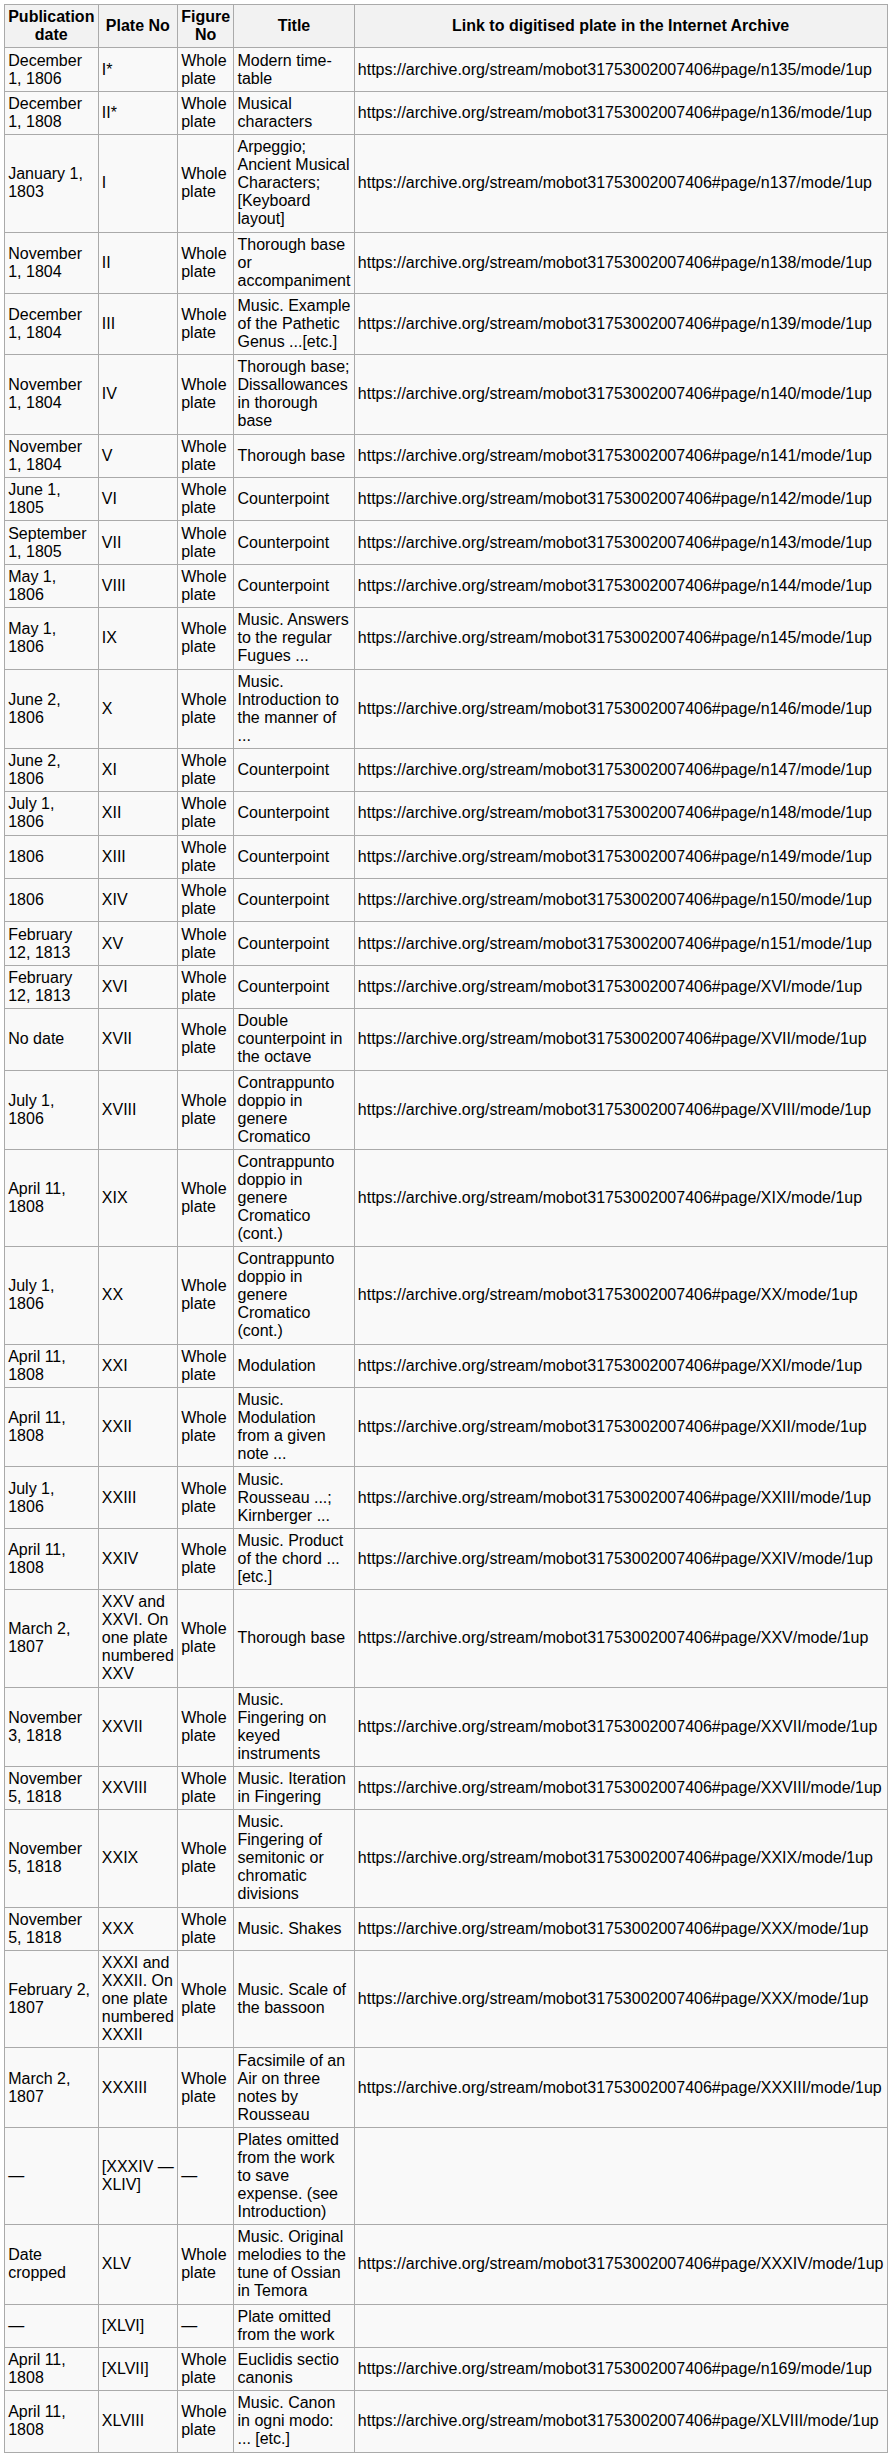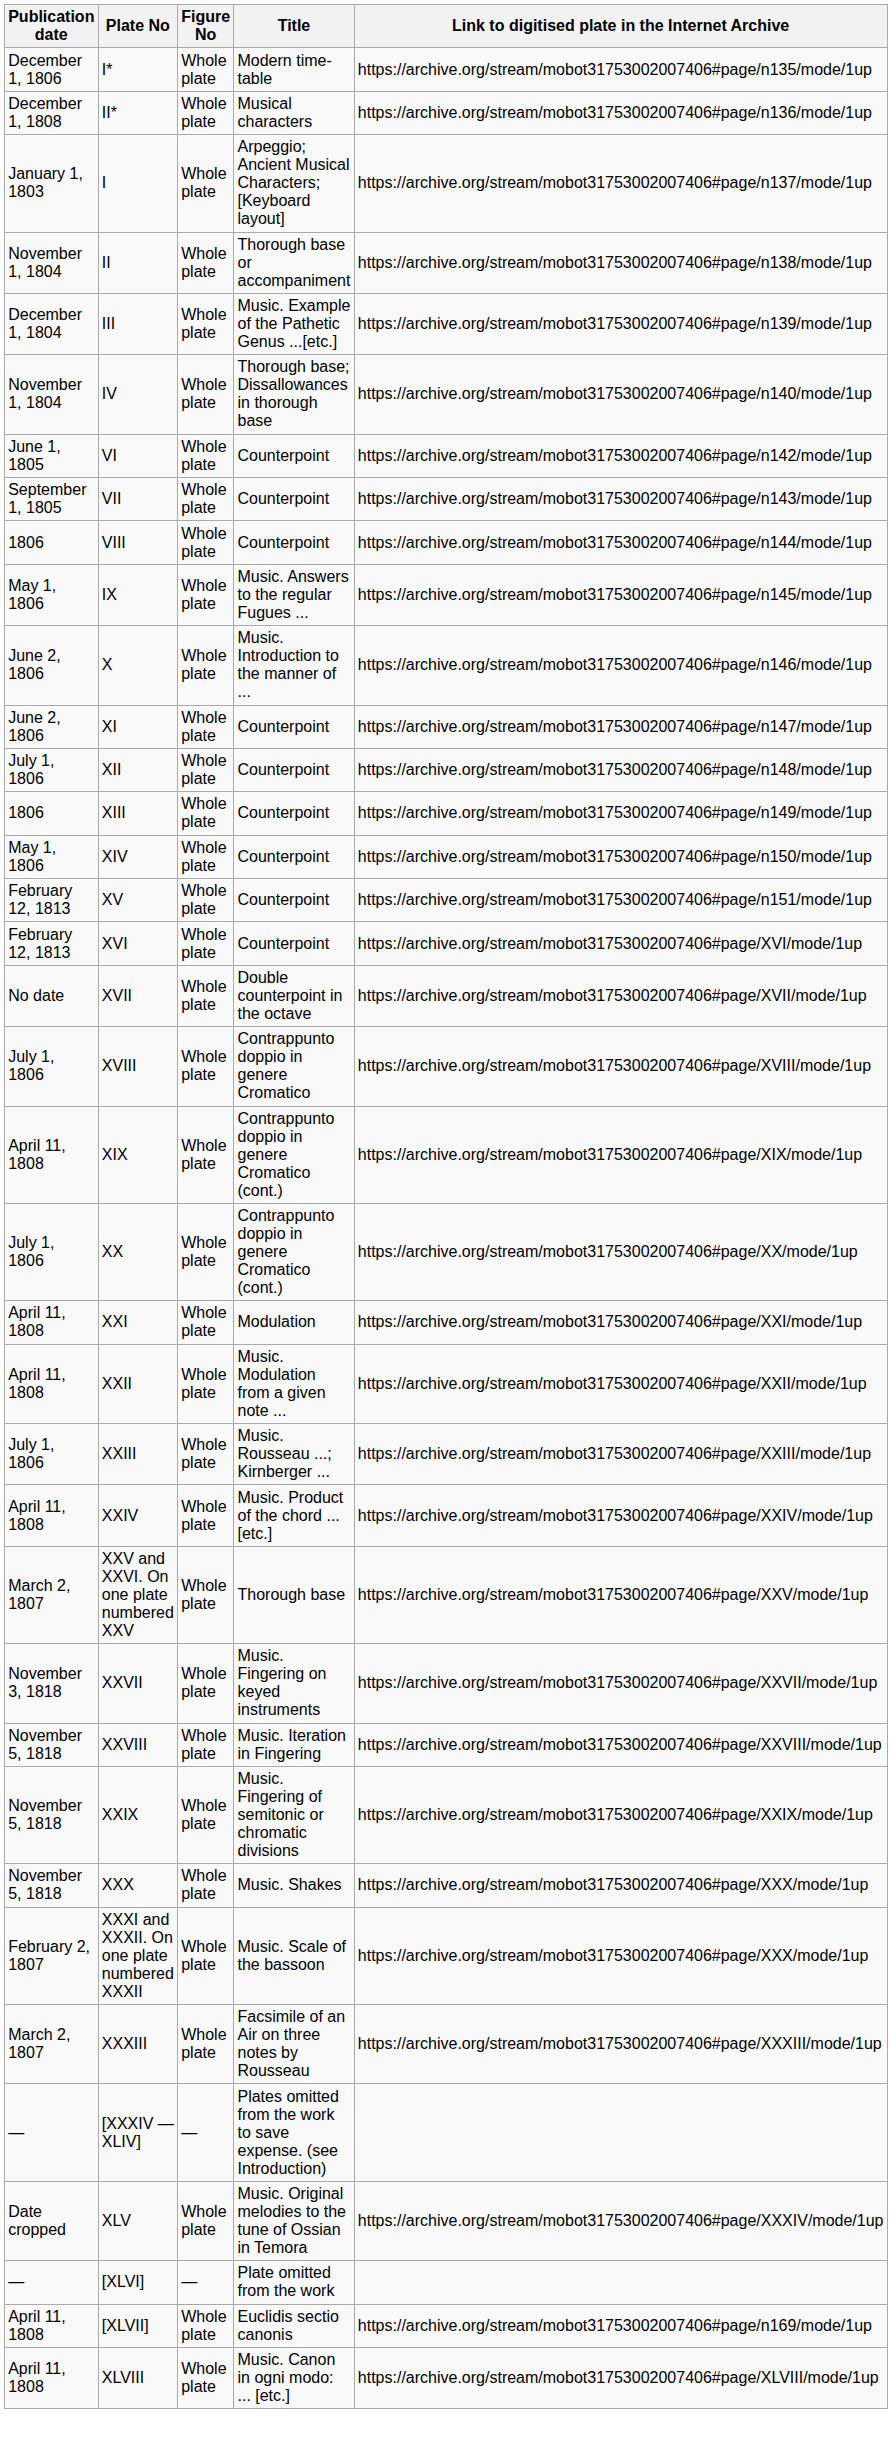 <table Class = "wikitable">
 <tr>
 <th>Publication date</th>
 <th>Plate No</th>
 <th>Figure No</th>
 <th>Title</th>
 <th>Link to digitised plate in the Internet Archive</th>
 </tr>
 <tr>
 <td>December 1, 1806</td>
 <td>I*</td>
 <td>Whole plate</td>
 <td>Modern time-table</td>
 <td>https://archive.org/stream/mobot31753002007406#page/n135/mode/1up</td>
 </tr>
 <tr>
 <td>December 1, 1808</td>
 <td>II*</td>
 <td>Whole plate</td>
 <td>Musical characters</td>
 <td>https://archive.org/stream/mobot31753002007406#page/n136/mode/1up</td>
 </tr>
 <tr>
 <td>January 1, 1803</td>
 <td>I</td>
 <td>Whole plate</td>
 <td>Arpeggio; Ancient Musical Characters; [Keyboard layout]</td>
 <td>https://archive.org/stream/mobot31753002007406#page/n137/mode/1up</td>
 </tr>
 <tr>
 <td>November 1, 1804</td>
 <td>II</td>
 <td>Whole plate</td>
 <td>Thorough base or accompaniment</td>
 <td>https://archive.org/stream/mobot31753002007406#page/n138/mode/1up</td>
 </tr>
 <tr>
 <td>December 1, 1804</td>
 <td>III</td>
 <td>Whole plate</td>
 <td>Music. Example of the Pathetic Genus ...[etc.]</td>
 <td>https://archive.org/stream/mobot31753002007406#page/n139/mode/1up</td>
 </tr>
 <tr>
 <td>November 1, 1804</td>
 <td>IV</td>
 <td>Whole plate</td>
 <td>Thorough base; Dissallowances in thorough base</td>
 <td>https://archive.org/stream/mobot31753002007406#page/n140/mode/1up</td>
 </tr>
 <tr>
-<td>November 1, 1804</td>
-<td>V</td>
-<td>Whole plate</td>
-<td>Thorough base</td>
-<td>https://archive.org/stream/mobot31753002007406#page/n141/mode/1up</td>
-</tr>
-<tr>
 <td>June 1, 1805</td>
 <td>VI</td>
 <td>Whole plate</td>
 <td>Counterpoint</td>
 <td>https://archive.org/stream/mobot31753002007406#page/n142/mode/1up</td>
 </tr>
 <tr>
 <td>September 1, 1805</td>
 <td>VII</td>
 <td>Whole plate</td>
 <td>Counterpoint</td>
 <td>https://archive.org/stream/mobot31753002007406#page/n143/mode/1up</td>
 </tr>
 <tr>
-<td>May 1, 1806</td>
+<td>1806</td>
 <td>VIII</td>
 <td>Whole plate</td>
 <td>Counterpoint</td>
 <td>https://archive.org/stream/mobot31753002007406#page/n144/mode/1up</td>
 </tr>
 <tr>
 <td>May 1, 1806</td>
 <td>IX</td>
 <td>Whole plate</td>
 <td>Music. Answers to the regular Fugues ...</td>
 <td>https://archive.org/stream/mobot31753002007406#page/n145/mode/1up</td>
 </tr>
 <tr>
 <td>June 2, 1806</td>
 <td>X</td>
 <td>Whole plate</td>
 <td>Music. Introduction to the manner of ...</td>
 <td>https://archive.org/stream/mobot31753002007406#page/n146/mode/1up</td>
 </tr>
 <tr>
 <td>June 2, 1806</td>
 <td>XI</td>
 <td>Whole plate</td>
 <td>Counterpoint</td>
 <td>https://archive.org/stream/mobot31753002007406#page/n147/mode/1up</td>
 </tr>
 <tr>
 <td>July 1, 1806</td>
 <td>XII</td>
 <td>Whole plate</td>
 <td>Counterpoint</td>
 <td>https://archive.org/stream/mobot31753002007406#page/n148/mode/1up</td>
 </tr>
 <tr>
 <td>1806</td>
 <td>XIII</td>
 <td>Whole plate</td>
 <td>Counterpoint</td>
 <td>https://archive.org/stream/mobot31753002007406#page/n149/mode/1up</td>
 </tr>
 <tr>
-<td>1806</td>
+<td>May 1, 1806</td>
 <td>XIV</td>
 <td>Whole plate</td>
 <td>Counterpoint</td>
 <td>https://archive.org/stream/mobot31753002007406#page/n150/mode/1up</td>
 </tr>
 <tr>
 <td>February 12, 1813</td>
 <td>XV</td>
 <td>Whole plate</td>
 <td>Counterpoint</td>
 <td>https://archive.org/stream/mobot31753002007406#page/n151/mode/1up</td>
 </tr>
 <tr>
 <td>February 12, 1813</td>
 <td>XVI</td>
 <td>Whole plate</td>
 <td>Counterpoint</td>
 <td>https://archive.org/stream/mobot31753002007406#page/XVI/mode/1up</td>
 </tr>
 <tr>
 <td>No date</td>
 <td>XVII</td>
 <td>Whole plate</td>
 <td>Double counterpoint in the octave</td>
 <td>https://archive.org/stream/mobot31753002007406#page/XVII/mode/1up</td>
 </tr>
 <tr>
 <td>July 1, 1806</td>
 <td>XVIII</td>
 <td>Whole plate</td>
 <td>Contrappunto doppio in genere Cromatico</td>
 <td>https://archive.org/stream/mobot31753002007406#page/XVIII/mode/1up</td>
 </tr>
 <tr>
 <td>April 11, 1808</td>
 <td>XIX</td>
 <td>Whole plate</td>
 <td>Contrappunto doppio in genere Cromatico (cont.)</td>
 <td>https://archive.org/stream/mobot31753002007406#page/XIX/mode/1up</td>
 </tr>
 <tr>
 <td>July 1, 1806</td>
 <td>XX</td>
 <td>Whole plate</td>
 <td>Contrappunto doppio in genere Cromatico (cont.)</td>
 <td>https://archive.org/stream/mobot31753002007406#page/XX/mode/1up</td>
 </tr>
 <tr>
 <td>April 11, 1808</td>
 <td>XXI</td>
 <td>Whole plate</td>
 <td>Modulation</td>
 <td>https://archive.org/stream/mobot31753002007406#page/XXI/mode/1up</td>
 </tr>
 <tr>
 <td>April 11, 1808</td>
 <td>XXII</td>
 <td>Whole plate</td>
 <td>Music. Modulation from a given note ...</td>
 <td>https://archive.org/stream/mobot31753002007406#page/XXII/mode/1up</td>
 </tr>
 <tr>
 <td>July 1, 1806</td>
 <td>XXIII</td>
 <td>Whole plate</td>
 <td>Music. Rousseau ...; Kirnberger ...</td>
 <td>https://archive.org/stream/mobot31753002007406#page/XXIII/mode/1up</td>
 </tr>
 <tr>
 <td>April 11, 1808</td>
 <td>XXIV</td>
 <td>Whole plate</td>
 <td>Music. Product of the chord ...[etc.]</td>
 <td>https://archive.org/stream/mobot31753002007406#page/XXIV/mode/1up</td>
 </tr>
 <tr>
 <td>March 2, 1807</td>
 <td>XXV and XXVI. On one plate numbered XXV</td>
 <td>Whole plate</td>
 <td>Thorough base</td>
 <td>https://archive.org/stream/mobot31753002007406#page/XXV/mode/1up</td>
 </tr>
 <tr>
 <td>November 3, 1818</td>
 <td>XXVII</td>
 <td>Whole plate</td>
 <td>Music. Fingering on keyed instruments</td>
 <td>https://archive.org/stream/mobot31753002007406#page/XXVII/mode/1up</td>
 </tr>
 <tr>
 <td>November 5, 1818</td>
 <td>XXVIII</td>
 <td>Whole plate</td>
 <td>Music. Iteration in Fingering</td>
 <td>https://archive.org/stream/mobot31753002007406#page/XXVIII/mode/1up</td>
 </tr>
 <tr>
 <td>November 5, 1818</td>
 <td>XXIX</td>
 <td>Whole plate</td>
 <td>Music. Fingering of semitonic or chromatic divisions</td>
 <td>https://archive.org/stream/mobot31753002007406#page/XXIX/mode/1up</td>
 </tr>
 <tr>
 <td>November 5, 1818</td>
 <td>XXX</td>
 <td>Whole plate</td>
 <td>Music. Shakes</td>
 <td>https://archive.org/stream/mobot31753002007406#page/XXX/mode/1up</td>
 </tr>
 <tr>
 <td>February 2, 1807</td>
 <td>XXXI and XXXII. On one plate numbered XXXII</td>
 <td>Whole plate</td>
 <td>Music. Scale of the bassoon</td>
 <td>https://archive.org/stream/mobot31753002007406#page/XXX/mode/1up</td>
 </tr>
 <tr>
 <td>March 2, 1807</td>
 <td>XXXIII</td>
 <td>Whole plate</td>
 <td>Facsimile of an Air on three notes by Rousseau</td>
 <td>https://archive.org/stream/mobot31753002007406#page/XXXIII/mode/1up</td>
 </tr>
 <tr>
 <td>—</td>
 <td>[XXXIV — XLIV]</td>
 <td>—</td>
 <td>Plates omitted from the work to save expense. (see Introduction)</td>
 </tr>
 <tr>
 <td>Date cropped</td>
 <td>XLV</td>
 <td>Whole plate</td>
 <td>Music. Original melodies to the tune of Ossian in Temora</td>
 <td>https://archive.org/stream/mobot31753002007406#page/XXXIV/mode/1up</td>
 </tr>
 <tr>
 <td>—</td>
 <td>[XLVI]</td>
 <td>—</td>
 <td>Plate omitted from the work</td>
 </tr>
 <tr>
 <td>April 11, 1808</td>
 <td>[XLVII]</td>
 <td>Whole plate</td>
 <td>Euclidis sectio canonis</td>
 <td>https://archive.org/stream/mobot31753002007406#page/n169/mode/1up</td>
 </tr>
 <tr>
 <td>April 11, 1808</td>
 <td>XLVIII</td>
 <td>Whole plate</td>
 <td>Music. Canon in ogni modo: ... [etc.]</td>
 <td>https://archive.org/stream/mobot31753002007406#page/XLVIII/mode/1up</td>
 </tr>
 </table>
